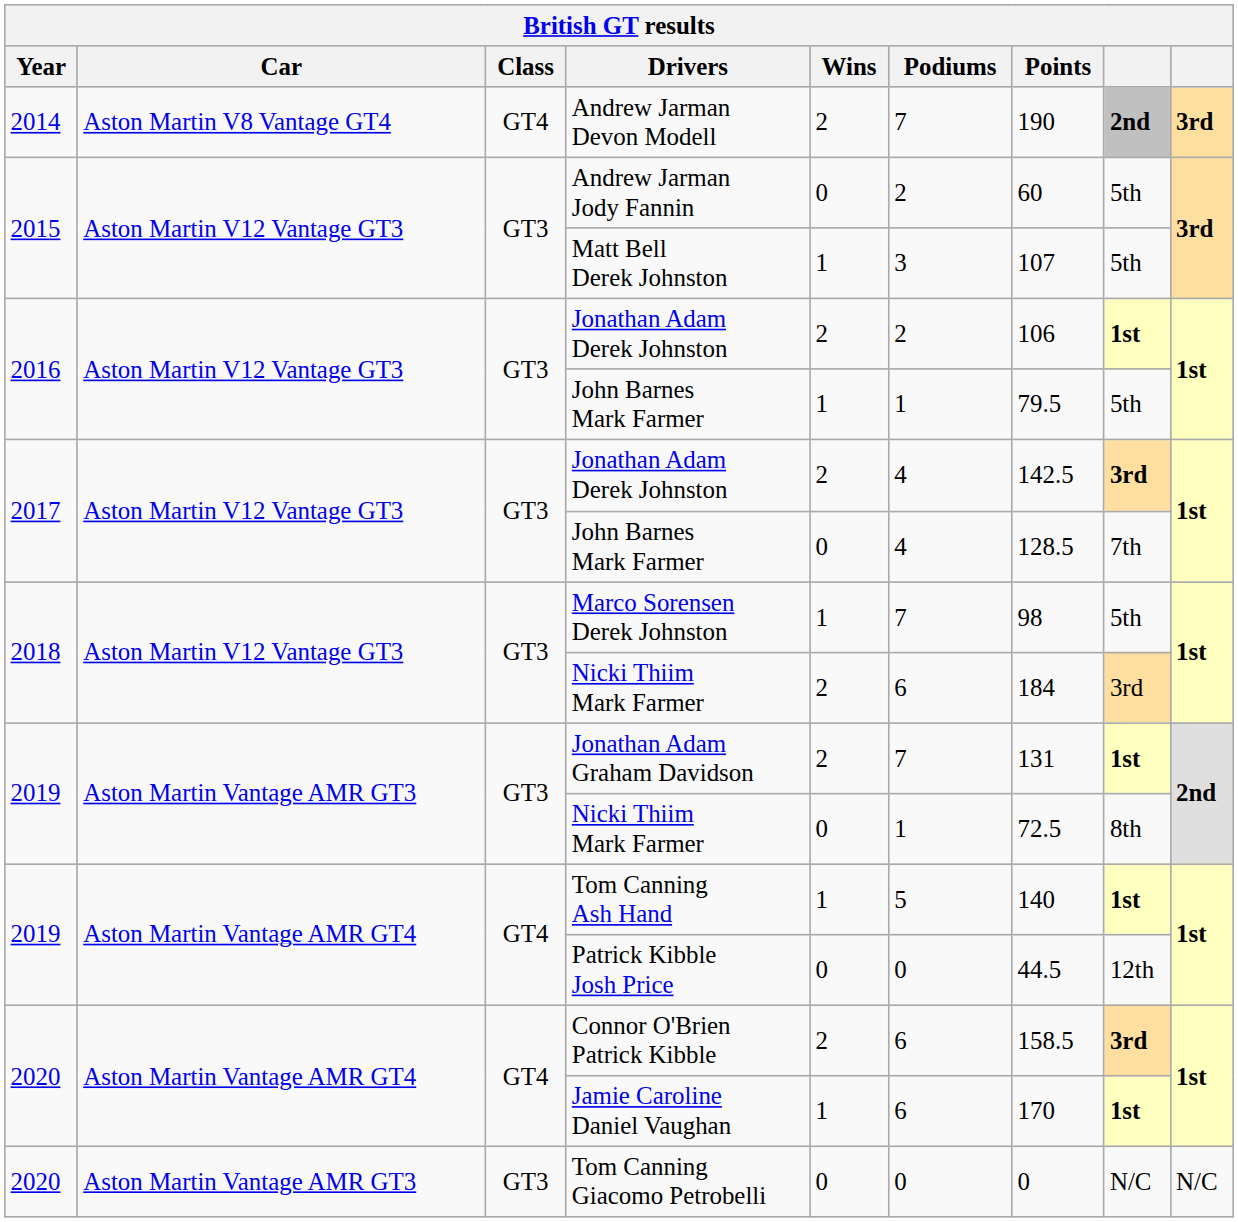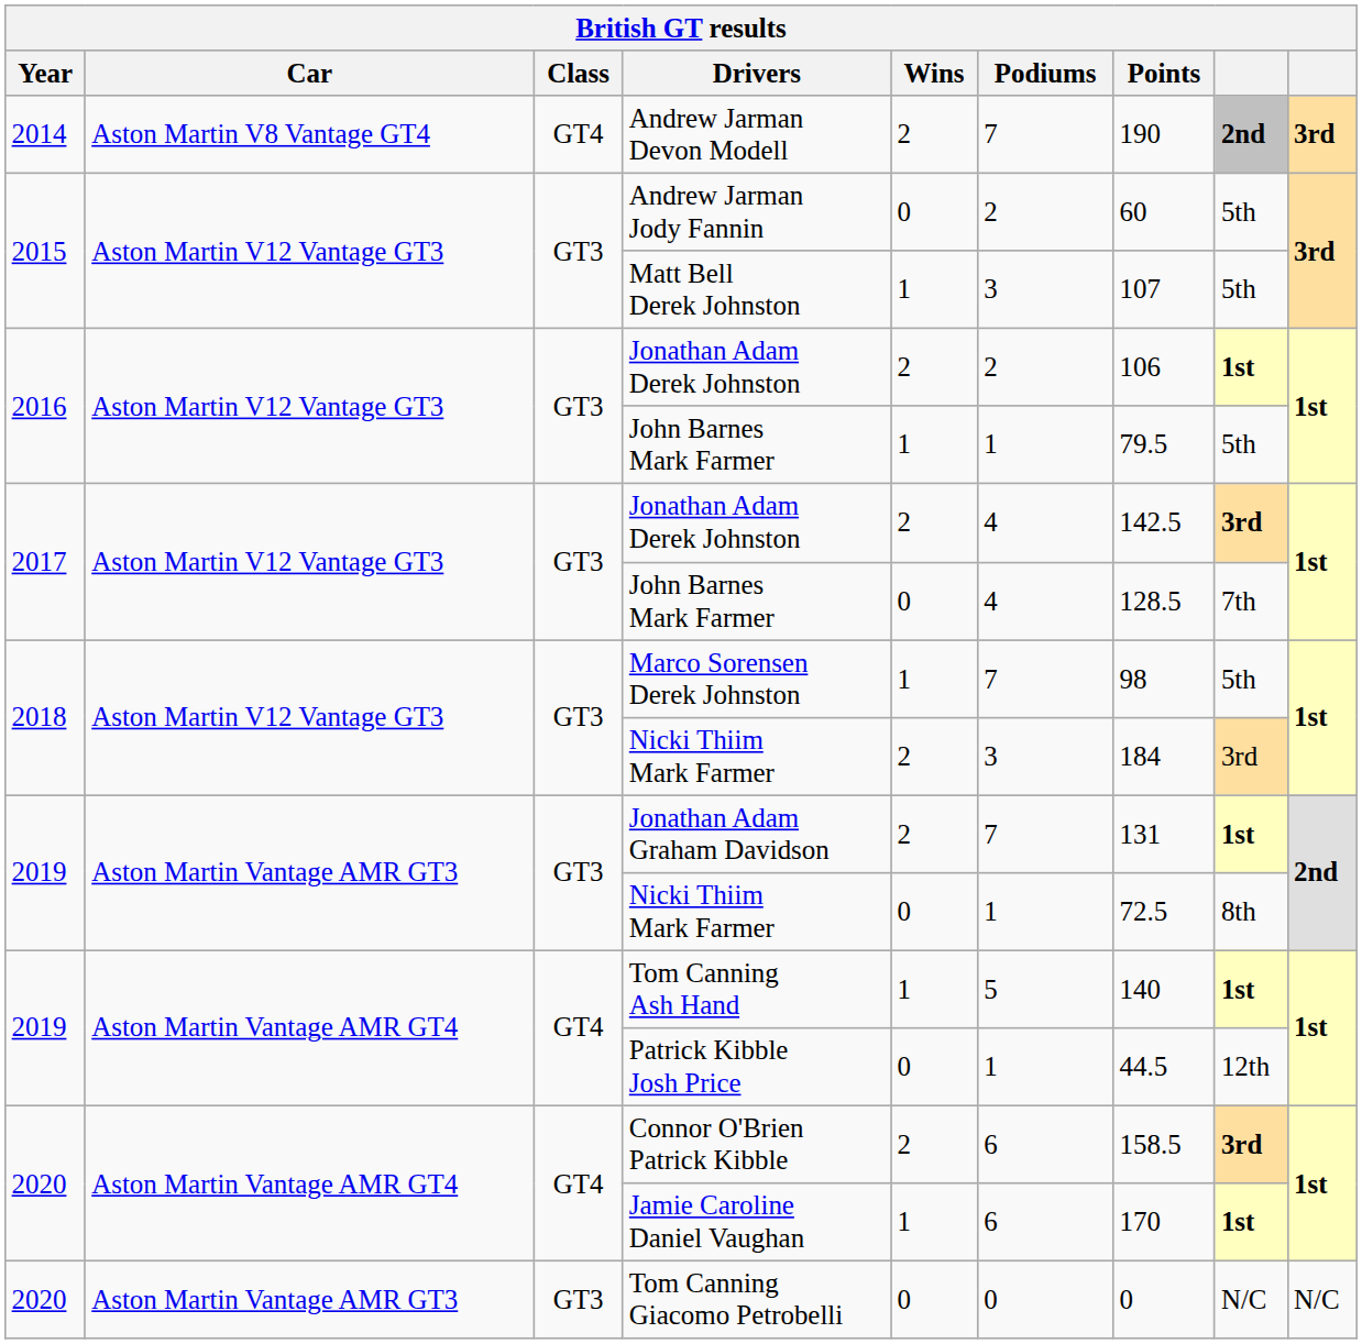 <table class="wikitable" style="font-size:95%; width:750px">
 <tr>
 <th colspan=9><a href='#'>British GT</a> results</th>
 </tr>
 <tr>
 <th>Year</th>
 <th>Car</th>
 <th>Class</th>
 <th>Drivers</th>
 <th>Wins</th>
 <th>Podiums</th>
 <th>Points</th>
 <th></th>
 <th></th>
 </tr>
 <tr>
 <td rowspan=1><a href='#'>2014</a></td>
 <td rowspan=1><a href='#'>Aston Martin V8 Vantage GT4</a><br></td>
 <td rowspan=1 align="center">GT4</td>
 <td> Andrew Jarman<br> Devon Modell</td>
 <td>2</td>
 <td>7</td>
 <td>190</td>
 <td style="background:silver;"><strong>2nd</strong></td>
 <td rowspan=1 style="background:#FFDF9F;"><strong>3rd</strong></td>
 </tr>
 <tr>
 <td rowspan=2><a href='#'>2015</a></td>
 <td rowspan=2><a href='#'>Aston Martin V12 Vantage GT3</a><br></td>
 <td rowspan=2 align="center">GT3</td>
 <td> Andrew Jarman<br> Jody Fannin</td>
 <td>0</td>
 <td>2</td>
 <td>60</td>
 <td>5th</td>
 <td rowspan=2 style="background:#FFDF9F;"><strong>3rd</strong></td>
 </tr>
 <tr>
 <td> Matt Bell<br> Derek Johnston</td>
 <td>1</td>
 <td>3</td>
 <td>107</td>
 <td>5th</td>
 </tr>
 <tr>
 <td rowspan=2><a href='#'>2016</a></td>
 <td rowspan=2><a href='#'>Aston Martin V12 Vantage GT3</a><br></td>
 <td rowspan=2 align="center">GT3</td>
 <td> <a href='#'>Jonathan Adam</a><br> Derek Johnston</td>
 <td>2</td>
 <td>2</td>
 <td>106</td>
 <td style="background:#FFFFBF;"><strong>1st</strong></td>
 <td rowspan=2 style="background:#FFFFBF;"><strong>1st</strong></td>
 </tr>
 <tr>
 <td> John Barnes<br> Mark Farmer</td>
 <td>1</td>
 <td>1</td>
 <td>79.5</td>
 <td>5th</td>
 </tr>
 <tr>
 <td rowspan=2><a href='#'>2017</a></td>
 <td rowspan=2><a href='#'>Aston Martin V12 Vantage GT3</a><br></td>
 <td rowspan=2 align="center">GT3</td>
 <td> <a href='#'>Jonathan Adam</a><br> Derek Johnston</td>
 <td>2</td>
 <td>4</td>
 <td>142.5</td>
 <td style="background:#FFDF9F;"><strong>3rd</strong></td>
 <td rowspan=2 style="background:#FFFFBF;"><strong>1st</strong></td>
 </tr>
 <tr>
 <td> John Barnes<br> Mark Farmer</td>
 <td>0</td>
 <td>4</td>
 <td>128.5</td>
 <td>7th</td>
 </tr>
 <tr>
 <td rowspan=2><a href='#'>2018</a></td>
 <td rowspan=2><a href='#'>Aston Martin V12 Vantage GT3</a><br></td>
 <td rowspan=2 align="center">GT3</td>
 <td> <a href='#'>Marco Sorensen</a><br> Derek Johnston</td>
 <td>1</td>
 <td>7</td>
 <td>98</td>
 <td>5th</td>
 <td rowspan=2 style="background:#FFFFBF;"><strong>1st</strong></td>
 </tr>
 <tr>
 <td> <a href='#'>Nicki Thiim</a><br> Mark Farmer</td>
 <td>2</td>
-<td>6</td>
+<td>3</td>
 <td>184</td>
 <td style="background:#FFDF9F;">3rd</td>
 </tr>
 <tr>
 <td rowspan=2><a href='#'>2019</a></td>
 <td rowspan=2><a href='#'>Aston Martin Vantage AMR GT3</a><br></td>
 <td rowspan=2 align="center">GT3</td>
 <td> <a href='#'>Jonathan Adam</a><br> Graham Davidson</td>
 <td>2</td>
 <td>7</td>
 <td>131</td>
 <td style="background:#FFFFBF;"><strong>1st</strong></td>
 <td rowspan=2 style="background:#DFDFDF;"><strong>2nd</strong></td>
 </tr>
 <tr>
 <td> <a href='#'>Nicki Thiim</a><br> Mark Farmer</td>
 <td>0</td>
 <td>1</td>
 <td>72.5</td>
 <td>8th</td>
 </tr>
 <tr>
 <td rowspan=2><a href='#'>2019</a></td>
 <td rowspan=2><a href='#'>Aston Martin Vantage AMR GT4</a><br></td>
 <td rowspan=2 align="center">GT4</td>
 <td> Tom Canning<br> <a href='#'>Ash Hand</a></td>
 <td>1</td>
 <td>5</td>
 <td>140</td>
 <td style="background:#FFFFBF;"><strong>1st</strong></td>
 <td rowspan=2 style="background:#FFFFBF;"><strong>1st</strong></td>
 </tr>
 <tr>
 <td> Patrick Kibble<br> <a href='#'>Josh Price</a></td>
 <td>0</td>
-<td>0</td>
+<td>1</td>
 <td>44.5</td>
 <td>12th</td>
 </tr>
 <tr>
 <td rowspan=2><a href='#'>2020</a></td>
 <td rowspan=2><a href='#'>Aston Martin Vantage AMR GT4</a><br></td>
 <td rowspan=2 align="center">GT4</td>
 <td> Connor O'Brien<br> Patrick Kibble</td>
 <td>2</td>
 <td>6</td>
 <td>158.5</td>
 <td style="background:#FFDF9F;"><strong>3rd</strong></td>
 <td rowspan=2 style="background:#FFFFBF;"><strong>1st</strong></td>
 </tr>
 <tr>
 <td> <a href='#'>Jamie Caroline</a><br> Daniel Vaughan</td>
 <td>1</td>
 <td>6</td>
 <td>170</td>
 <td style="background:#FFFFBF;"><strong>1st</strong></td>
 </tr>
 <tr>
 <td rowspan=1><a href='#'>2020</a></td>
 <td rowspan=1><a href='#'>Aston Martin Vantage AMR GT3</a><br></td>
 <td rowspan=1 align="center">GT3</td>
 <td> Tom Canning<br> Giacomo Petrobelli</td>
 <td>0</td>
 <td>0</td>
 <td>0</td>
 <td>N/C</td>
 <td>N/C</td>
 </tr>
 </table>
